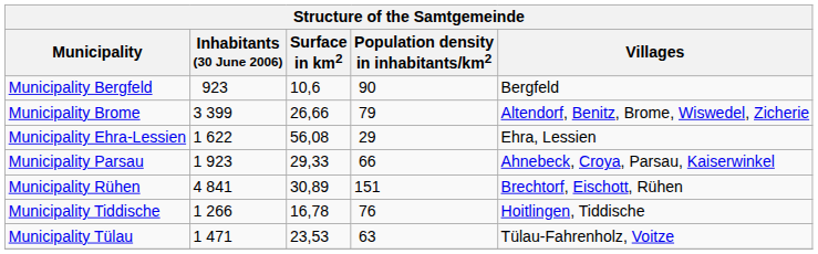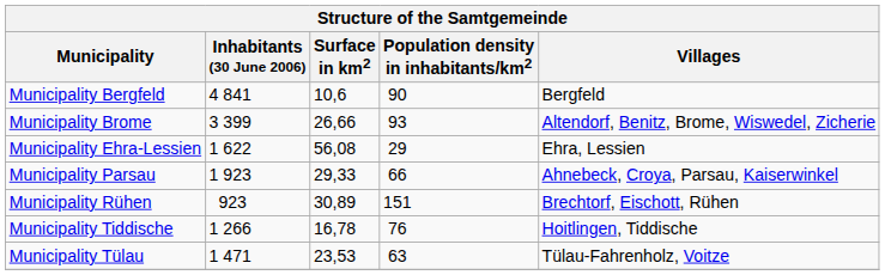 <table class="wikitable">
 <tr>
 <th colspan="5"><strong>Structure of the Samtgemeinde</strong></th>
 </tr>
 <tr --->
 <th>Municipality</th>
 <th>Inhabitants<br><small>(30 June 2006)</small></th>
 <th>Surface<br>in km<sup>2</sup></th>
 <th>Population density<br>in inhabitants/km<sup>2</sup></th>
 <th>Villages</th>
 </tr>
 <tr --->
 <td><a href='#'>Municipality Bergfeld</a></td>
-<td>  923</td>
+<td>4 841</td>
 <td>10,6</td>
 <td> 90</td>
 <td>Bergfeld</td>
 </tr>
 <tr --->
 <td><a href='#'>Municipality Brome</a></td>
 <td>3 399</td>
 <td>26,66</td>
-<td> 79</td>
+<td> 93</td>
 <td><a href='#'>Altendorf</a>, <a href='#'>Benitz</a>, Brome, <a href='#'>Wiswedel</a>, <a href='#'>Zicherie</a></td>
 </tr>
 <tr --->
 <td><a href='#'>Municipality Ehra-Lessien</a></td>
 <td>1 622</td>
 <td>56,08</td>
 <td> 29</td>
 <td>Ehra, Lessien</td>
 </tr>
 <tr --->
 <td><a href='#'>Municipality Parsau</a></td>
 <td>1 923</td>
 <td>29,33</td>
 <td> 66</td>
 <td><a href='#'>Ahnebeck</a>, <a href='#'>Croya</a>, Parsau, <a href='#'>Kaiserwinkel</a></td>
 </tr>
 <tr --->
 <td><a href='#'>Municipality Rühen</a></td>
-<td>4 841</td>
+<td>  923</td>
 <td>30,89</td>
 <td>151</td>
 <td><a href='#'>Brechtorf</a>, <a href='#'>Eischott</a>, Rühen</td>
 </tr>
 <tr --->
 <td><a href='#'>Municipality Tiddische</a></td>
 <td>1 266</td>
 <td>16,78</td>
 <td> 76</td>
 <td><a href='#'>Hoitlingen</a>, Tiddische</td>
 </tr>
 <tr --->
 <td><a href='#'>Municipality Tülau</a></td>
 <td>1 471</td>
 <td>23,53</td>
 <td> 63</td>
 <td>Tülau-Fahrenholz, <a href='#'>Voitze</a></td>
 </tr>
 <tr>
 </tr>
 </table>
